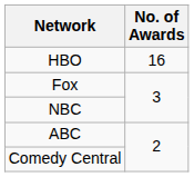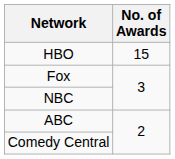 <table class="wikitable">
 <tr>
 <th>Network</th>
 <th>No. of<br>Awards</th>
 </tr>
 <tr style="text-align:center">
 <td>HBO</td>
-<td>16</td>
+<td>15</td>
 </tr>
 <tr style="text-align:center">
 <td>Fox</td>
 <td rowspan="2">3</td>
 </tr>
 <tr style="text-align:center">
 <td>NBC</td>
 </tr>
 <tr style="text-align:center">
 <td>ABC</td>
 <td rowspan="2">2</td>
 </tr>
 <tr style="text-align:center">
 <td>Comedy Central</td>
 </tr>
 </table>
